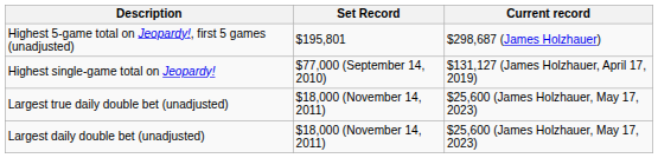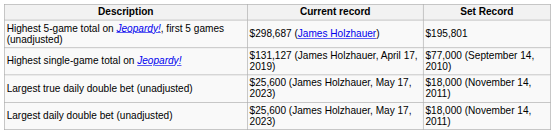 <table class="wikitable">
 <tr>
 <th>Description</th>
+<th>Current record</th>
 <th>Set Record</th>
-<th>Current record</th>
 </tr>
 <tr>
 <td>Highest 5-game total on <em><a href='#'>Jeopardy!</a></em>, first 5 games (unadjusted)</td>
+<td>$298,687 (<a href='#'>James Holzhauer</a>)</td>
 <td>$195,801</td>
-<td>$298,687 (<a href='#'>James Holzhauer</a>)</td>
 </tr>
 <tr>
 <td>Highest single-game total on <em><a href='#'>Jeopardy!</a></em></td>
+<td>$131,127 (James Holzhauer, April 17, 2019)</td>
 <td>$77,000 (September 14, 2010)</td>
-<td>$131,127 (James Holzhauer, April 17, 2019)</td>
 </tr>
 <tr>
 <td>Largest true daily double bet (unadjusted)</td>
+<td>$25,600 (James Holzhauer, May 17, 2023)</td>
 <td>$18,000 (November 14, 2011)</td>
-<td>$25,600 (James Holzhauer, May 17, 2023)</td>
 </tr>
 <tr>
 <td>Largest daily double bet (unadjusted)</td>
+<td>$25,600 (James Holzhauer, May 17, 2023)</td>
 <td>$18,000 (November 14, 2011)</td>
-<td>$25,600 (James Holzhauer, May 17, 2023)</td>
 </tr>
 </table>
